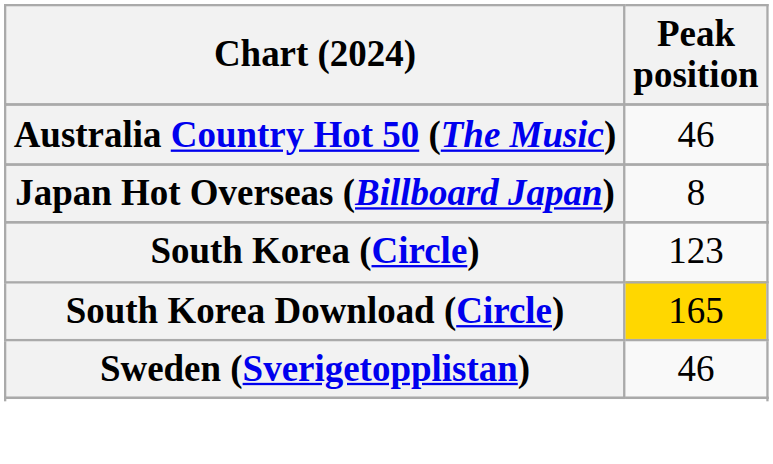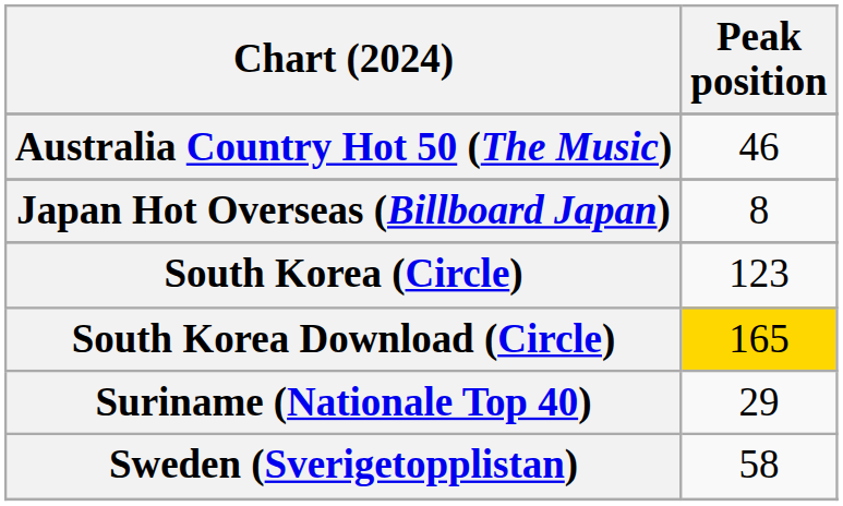 <table class="wikitable sortable plainrowheaders" style="text-align:center">
 <tr>
 <th scope="col">Chart (2024)</th>
 <th scope="col">Peak<br>position</th>
 </tr>
 <tr>
 </tr>
 <tr>
 <th scope="row">Australia <a href='#'>Country Hot 50</a> (<em><a href='#'>The Music</a></em>)</th>
 <td>46</td>
 </tr>
 <tr>
 </tr>
 <tr>
 </tr>
 <tr>
 </tr>
 <tr>
 </tr>
 <tr>
 <th scope="row">Japan Hot Overseas (<em><a href='#'>Billboard Japan</a></em>)</th>
 <td>8</td>
 </tr>
 <tr>
 </tr>
 <tr>
 </tr>
 <tr>
 <th scope="row">South Korea  (<a href='#'>Circle</a>)</th>
 <td>123</td>
 </tr>
 <tr>
 <th scope="row">South Korea Download (<a href='#'>Circle</a>)</th>
 <td style="background: gold;">165</td>
 </tr>
 <tr>
+<th scope="row">Suriname (<a href='#'>Nationale Top 40</a>)</th>
+<td>29</td>
+</tr>
+<tr>
 <th scope="row">Sweden (<a href='#'>Sverigetopplistan</a>)</th>
-<td>46</td>
+<td>58</td>
 </tr>
 <tr>
 </tr>
 <tr>
 </tr>
 <tr>
 </tr>
 <tr>
 </tr>
 </table>
